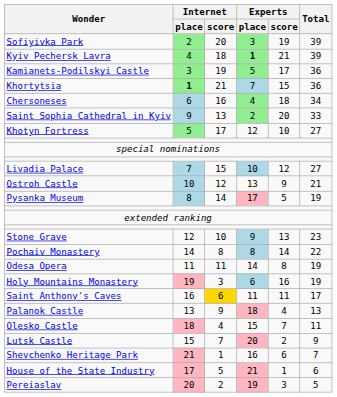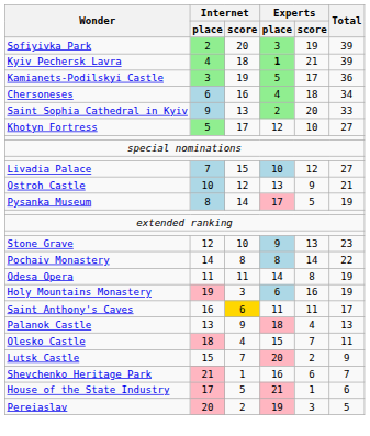 <table class="wikitable">
 <tr>
 <th rowspan=2>Wonder</th>
 <th colspan=2>Internet</th>
 <th colspan=2>Experts</th>
 <th rowspan=2>Total</th>
 </tr>
 <tr>
 <th>place</th>
 <th>score</th>
 <th>place</th>
 <th>score</th>
 </tr>
 <tr>
 <td><a href='#'>Sofiyivka Park</a></td>
 <td align=center bgcolor=lightgreen>2</td>
 <td align=center>20</td>
 <td align=center bgcolor=lightgreen>3</td>
 <td align=center>19</td>
 <td align=center>39</td>
 </tr>
 <tr>
 <td><a href='#'>Kyiv Pechersk Lavra</a></td>
 <td align=center bgcolor=lightgreen>4</td>
 <td align=center>18</td>
 <td align=center bgcolor=lightgreen><strong>1</strong></td>
 <td align=center>21</td>
 <td align=center>39</td>
 </tr>
 <tr>
 <td><a href='#'>Kamianets-Podilskyi Castle</a></td>
 <td bgcolor="lightgreen" align="center">3</td>
 <td align=center>19</td>
 <td align=center bgcolor=lightgreen>5</td>
 <td align=center>17</td>
-<td align=center>36</td>
-</tr>
-<tr>
-<td><a href='#'>Khortytsia</a></td>
-<td align=center bgcolor=lightgreen><strong>1</strong></td>
-<td align=center>21</td>
-<td align=center bgcolor=lightblue>7</td>
-<td align=center>15</td>
 <td align=center>36</td>
 </tr>
 <tr>
 <td><a href='#'>Chersoneses</a></td>
 <td align="center" bgcolor="lightblue">6</td>
 <td align=center>16</td>
 <td align=center bgcolor=lightgreen>4</td>
 <td align=center>18</td>
 <td align=center>34</td>
 </tr>
 <tr>
 <td><a href='#'>Saint Sophia Cathedral in Kyiv</a></td>
 <td align="center" bgcolor="lightblue">9</td>
 <td align=center>13</td>
 <td align=center bgcolor=lightgreen>2</td>
 <td align=center>20</td>
 <td align=center>33</td>
 </tr>
 <tr>
 <td><a href='#'>Khotyn Fortress</a></td>
 <td align=center bgcolor=lightgreen>5</td>
 <td align=center>17</td>
 <td align=center>12</td>
 <td align=center>10</td>
 <td align=center>27</td>
 </tr>
 <tr>
 <td colspan=6 style="border:1px black;"></td>
 </tr>
 <tr>
 <td colspan=6 align=center><em>special nominations</em></td>
 </tr>
 <tr>
 <td colspan=6 style="border:1px black;"></td>
 </tr>
 <tr>
 <td><a href='#'>Livadia Palace</a></td>
 <td bgcolor="lightblue" align="center">7</td>
 <td align=center>15</td>
 <td align=center bgcolor=lightblue>10</td>
 <td align=center>12</td>
 <td align=center>27</td>
 </tr>
 <tr>
 <td><a href='#'>Ostroh Castle</a></td>
 <td bgcolor="lightblue" align="center">10</td>
 <td align=center>12</td>
 <td align=center>13</td>
 <td align=center>9</td>
 <td align=center>21</td>
 </tr>
 <tr>
 <td><a href='#'>Pysanka Museum</a></td>
 <td bgcolor="lightblue" align="center">8</td>
 <td align=center>14</td>
 <td align=center bgcolor=lightpink>17</td>
 <td align=center>5</td>
 <td align=center>19</td>
 </tr>
 <tr>
 <td colspan=6 style="border:1px black;"></td>
 </tr>
 <tr>
 <td colspan=6 align=center><em>extended ranking</em></td>
 </tr>
 <tr>
 <td colspan=6 style="border:1px black;"></td>
 </tr>
 <tr>
 <td><a href='#'>Stone Grave</a></td>
 <td align="center">12</td>
 <td align=center>10</td>
 <td align=center bgcolor=lightblue>9</td>
 <td align=center>13</td>
 <td align=center>23</td>
 </tr>
 <tr>
 <td><a href='#'>Pochaiv Monastery</a></td>
 <td align="center">14</td>
 <td align=center>8</td>
 <td align=center bgcolor=lightblue>8</td>
 <td align=center>14</td>
 <td align=center>22</td>
 </tr>
 <tr>
 <td><a href='#'>Odesa Opera</a></td>
 <td align="center">11</td>
 <td align=center>11</td>
 <td align=center>14</td>
 <td align=center>8</td>
 <td align=center>19</td>
 </tr>
 <tr>
 <td><a href='#'>Holy Mountains Monastery</a></td>
 <td bgcolor="lightpink" align="center">19</td>
 <td align=center>3</td>
 <td align=center bgcolor=lightblue>6</td>
 <td align=center>16</td>
 <td align=center>19</td>
 </tr>
 <tr>
 <td><a href='#'>Saint Anthony's Caves</a></td>
 <td align="center">16</td>
 <td align=center style="background: gold;">6</td>
 <td align=center>11</td>
 <td align=center>11</td>
 <td align=center>17</td>
 </tr>
 <tr>
 <td><a href='#'>Palanok Castle</a></td>
 <td align="center">13</td>
 <td align=center>9</td>
 <td align=center bgcolor=lightpink>18</td>
 <td align=center>4</td>
 <td align=center>13</td>
 </tr>
 <tr>
 <td><a href='#'>Olesko Castle</a></td>
 <td bgcolor="lightpink" align="center">18</td>
 <td align=center>4</td>
 <td align=center>15</td>
 <td align=center>7</td>
 <td align=center>11</td>
 </tr>
 <tr>
 <td><a href='#'>Lutsk Castle</a></td>
 <td align="center">15</td>
 <td align=center>7</td>
 <td align=center bgcolor=lightpink>20</td>
 <td align=center>2</td>
 <td align=center>9</td>
 </tr>
 <tr>
 <td><a href='#'>Shevchenko Heritage Park</a></td>
 <td align="center" bgcolor="lightpink">21</td>
 <td align=center>1</td>
 <td align=center>16</td>
 <td align=center>6</td>
 <td align=center>7</td>
 </tr>
 <tr>
 <td><a href='#'>House of the State Industry</a></td>
 <td bgcolor="lightpink" align="center">17</td>
 <td align=center>5</td>
 <td align=center bgcolor=lightpink>21</td>
 <td align=center>1</td>
 <td align=center>6</td>
 </tr>
 <tr>
 <td><a href='#'>Pereiaslav</a></td>
 <td bgcolor="lightpink" align="center">20</td>
 <td align=center>2</td>
 <td align=center bgcolor=lightpink>19</td>
 <td align=center>3</td>
 <td align=center>5</td>
 </tr>
 </table>
